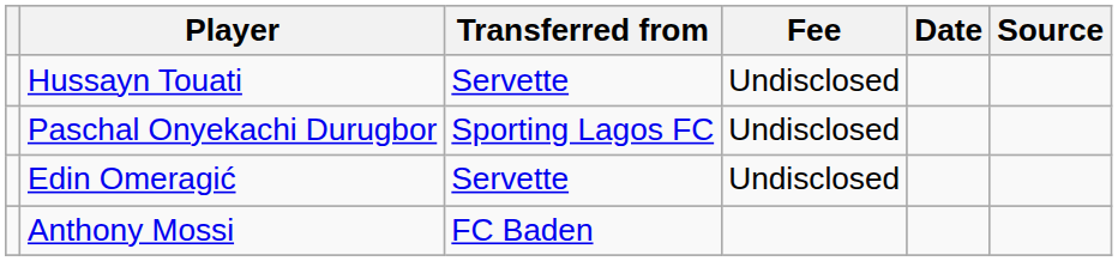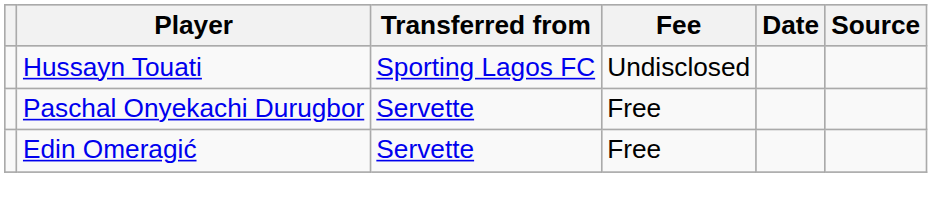 <table class="wikitable plainrowheaders sortable">
 <tr>
 <th></th>
 <th scope="col">Player</th>
 <th>Transferred from</th>
 <th style="width: 80px;">Fee</th>
 <th scope="col">Date</th>
 <th scope="col">Source</th>
 </tr>
 <tr>
 <td align="center"></td>
 <td> <a href='#'>Hussayn Touati</a></td>
-<td> <a href='#'>Servette</a></td>
+<td> <a href='#'>Sporting Lagos FC</a></td>
 <td>Undisclosed</td>
 <td></td>
 <td></td>
 </tr>
 <tr>
 <td align="center"></td>
 <td> <a href='#'>Paschal Onyekachi Durugbor</a></td>
-<td> <a href='#'>Sporting Lagos FC</a></td>
-<td>Undisclosed</td>
+<td> <a href='#'>Servette</a></td>
+<td>Free</td>
 <td></td>
 <td></td>
 </tr>
 <tr>
 <td align="center"></td>
 <td> <a href='#'>Edin Omeragić</a></td>
 <td> <a href='#'>Servette</a></td>
-<td>Undisclosed</td>
-<td></td>
-<td></td>
-</tr>
-<tr>
-<td align="center"></td>
-<td> <a href='#'>Anthony Mossi</a></td>
-<td> <a href='#'>FC Baden</a></td>
-<td></td>
+<td>Free</td>
 <td></td>
 <td></td>
 </tr>
 </table>
